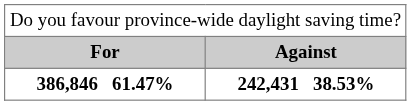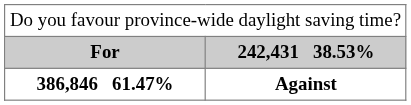 <table border="1" cellpadding="4" cellspacing="0" style="border-collapse: collapse">
 <tr>
 <td colspan=4>Do you favour province-wide daylight saving time?</td>
 </tr>
 <tr bgcolor="CCCCCC">
 <td align="center"><strong>For</strong></td>
-<td align="center"><strong>Against</strong></td>
+<td align="center"><strong>242,431   38.53%</strong></td>
 </tr>
 <tr>
 <td align="center"><strong>386,846   61.47%</strong></td>
-<td align="center"><strong>242,431   38.53%</strong></td>
+<td align="center"><strong>Against</strong></td>
 </tr>
 </table>
